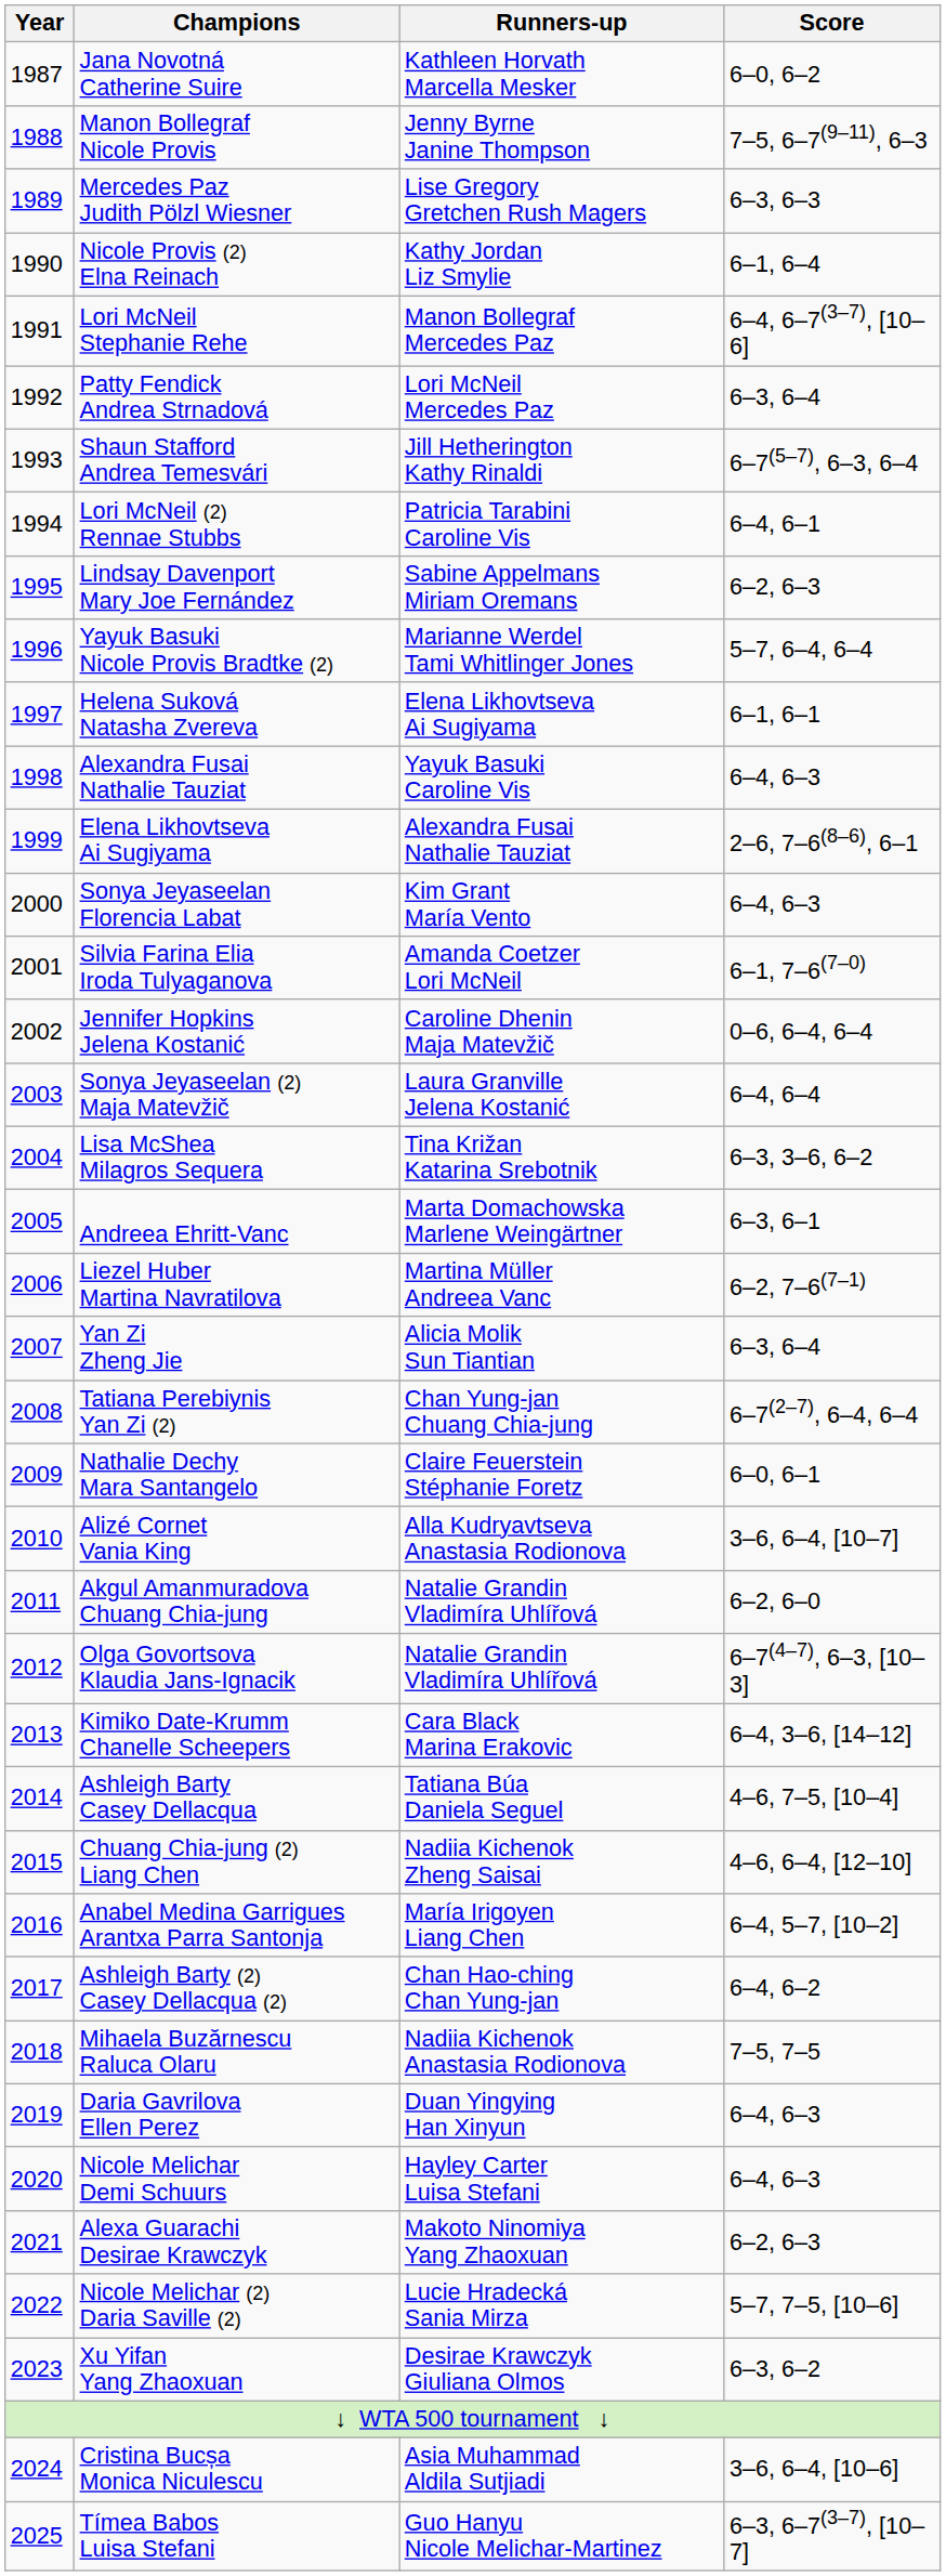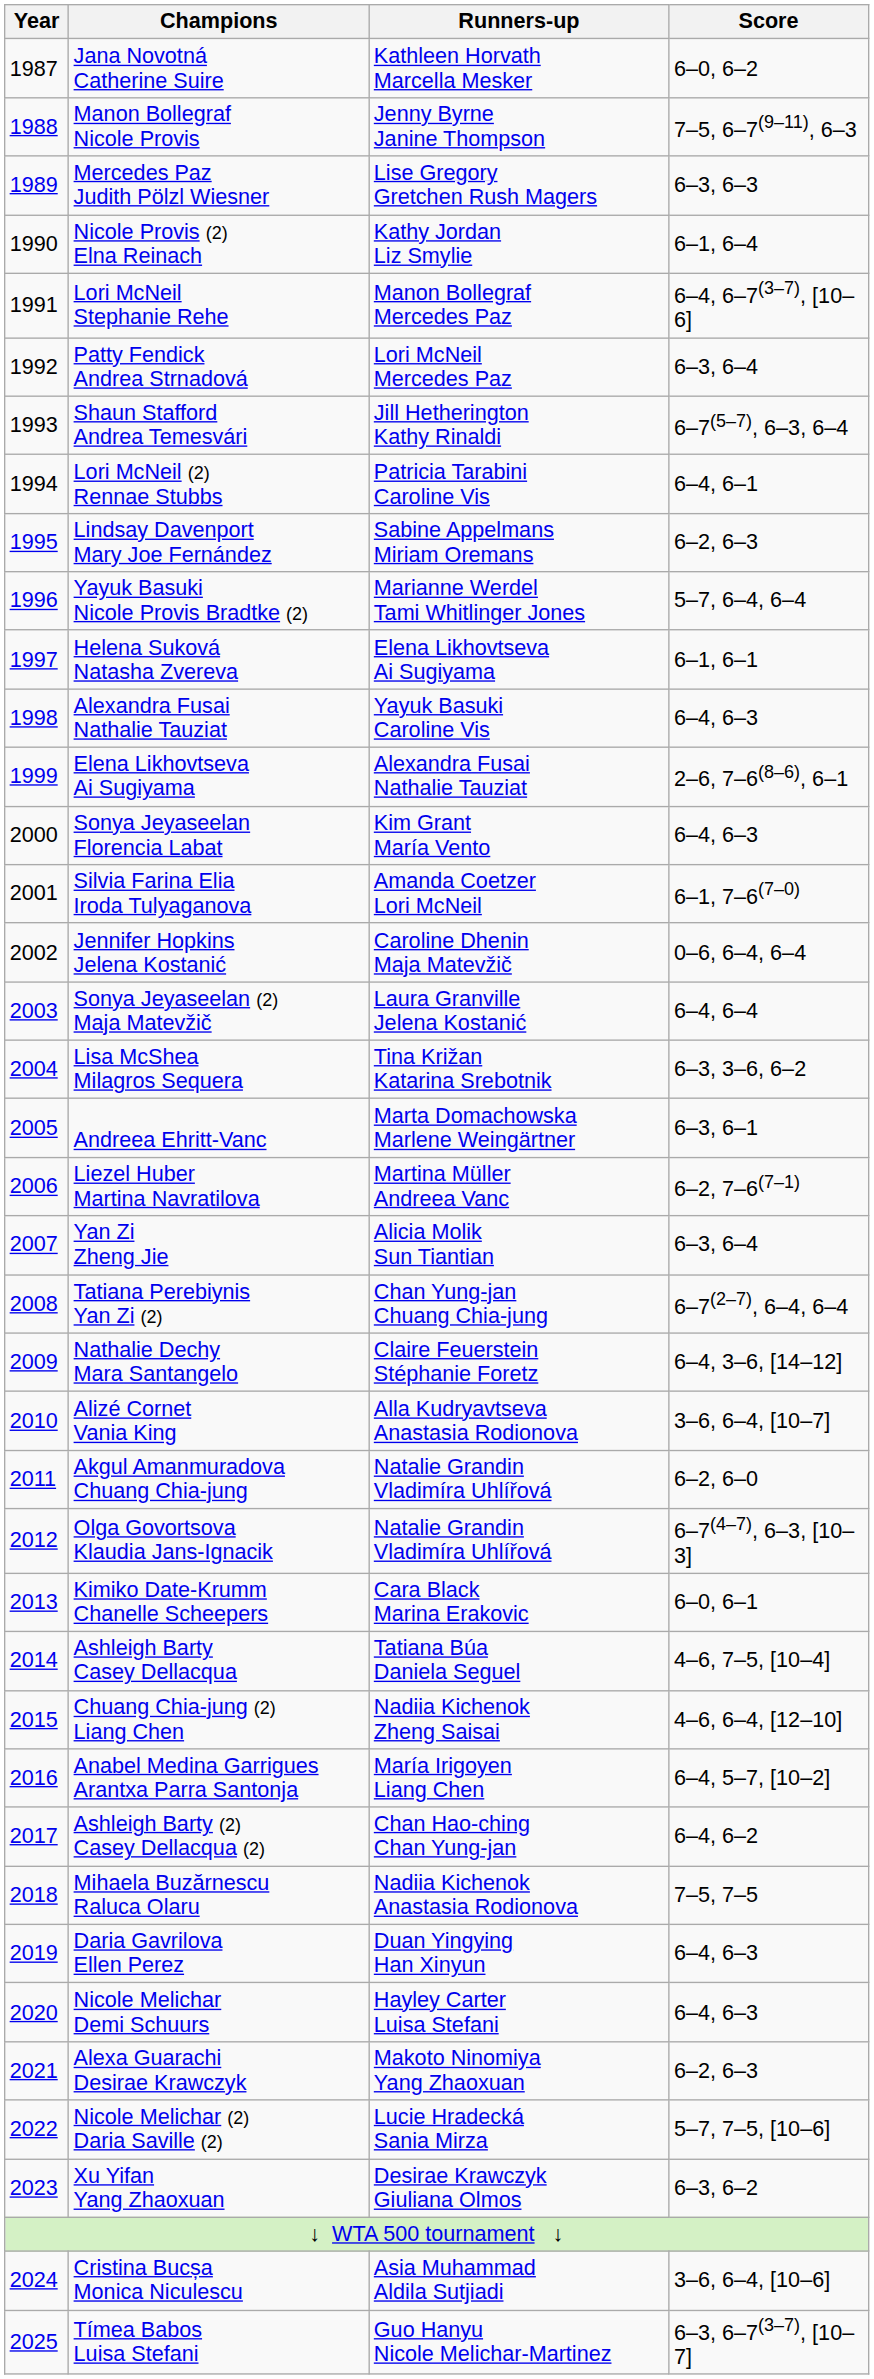 <table class="wikitable">
 <tr>
 <th style="width:40px">Year</th>
 <th style="width:215px">Champions</th>
 <th style="width:215px">Runners-up</th>
 <th style="width:140px" class="unsortable">Score</th>
 </tr>
 <tr>
 <td>1987</td>
 <td> <a href='#'>Jana Novotná</a> <br>  <a href='#'>Catherine Suire</a></td>
 <td> <a href='#'>Kathleen Horvath</a> <br>  <a href='#'>Marcella Mesker</a></td>
 <td>6–0, 6–2</td>
 </tr>
 <tr>
 <td><a href='#'>1988</a></td>
 <td> <a href='#'>Manon Bollegraf</a> <br>  <a href='#'>Nicole Provis</a></td>
 <td> <a href='#'>Jenny Byrne</a><br>  <a href='#'>Janine Thompson</a></td>
 <td>7–5, 6–7<sup>(9–11)</sup>, 6–3</td>
 </tr>
 <tr>
 <td><a href='#'>1989</a></td>
 <td> <a href='#'>Mercedes Paz</a> <br>  <a href='#'>Judith Pölzl Wiesner</a></td>
 <td> <a href='#'>Lise Gregory</a> <br>  <a href='#'>Gretchen Rush Magers</a></td>
 <td>6–3, 6–3</td>
 </tr>
 <tr>
 <td>1990</td>
 <td> <a href='#'>Nicole Provis</a> <small>(2)</small> <br>  <a href='#'>Elna Reinach</a></td>
 <td> <a href='#'>Kathy Jordan</a><br>  <a href='#'>Liz Smylie</a></td>
 <td>6–1, 6–4</td>
 </tr>
 <tr>
 <td>1991</td>
 <td> <a href='#'>Lori McNeil</a> <br>  <a href='#'>Stephanie Rehe</a></td>
 <td> <a href='#'>Manon Bollegraf</a><br>  <a href='#'>Mercedes Paz</a></td>
 <td>6–4, 6–7<sup>(3–7)</sup>, [10–6]</td>
 </tr>
 <tr>
 <td>1992</td>
 <td> <a href='#'>Patty Fendick</a> <br>  <a href='#'>Andrea Strnadová</a></td>
 <td> <a href='#'>Lori McNeil</a><br>  <a href='#'>Mercedes Paz</a></td>
 <td>6–3, 6–4</td>
 </tr>
 <tr>
 <td>1993</td>
 <td> <a href='#'>Shaun Stafford</a> <br>  <a href='#'>Andrea Temesvári</a></td>
 <td> <a href='#'>Jill Hetherington</a><br>  <a href='#'>Kathy Rinaldi</a></td>
 <td>6–7<sup>(5–7)</sup>, 6–3, 6–4</td>
 </tr>
 <tr>
 <td>1994</td>
 <td> <a href='#'>Lori McNeil</a> <small> (2) </small> <br>  <a href='#'>Rennae Stubbs</a></td>
 <td> <a href='#'>Patricia Tarabini</a><br>  <a href='#'>Caroline Vis</a></td>
 <td>6–4, 6–1</td>
 </tr>
 <tr>
 <td><a href='#'>1995</a></td>
 <td> <a href='#'>Lindsay Davenport</a> <br>  <a href='#'>Mary Joe Fernández</a></td>
 <td> <a href='#'>Sabine Appelmans</a><br>  <a href='#'>Miriam Oremans</a></td>
 <td>6–2, 6–3</td>
 </tr>
 <tr>
 <td><a href='#'>1996</a></td>
 <td> <a href='#'>Yayuk Basuki</a> <br>  <a href='#'>Nicole Provis Bradtke</a> <small>(2)</small></td>
 <td> <a href='#'>Marianne Werdel</a><br>  <a href='#'>Tami Whitlinger Jones</a></td>
 <td>5–7, 6–4, 6–4</td>
 </tr>
 <tr>
 <td><a href='#'>1997</a></td>
 <td> <a href='#'>Helena Suková</a> <br>  <a href='#'>Natasha Zvereva</a></td>
 <td> <a href='#'>Elena Likhovtseva</a><br>  <a href='#'>Ai Sugiyama</a></td>
 <td>6–1, 6–1</td>
 </tr>
 <tr>
 <td><a href='#'>1998</a></td>
 <td> <a href='#'>Alexandra Fusai</a> <br>  <a href='#'>Nathalie Tauziat</a></td>
 <td> <a href='#'>Yayuk Basuki</a><br>  <a href='#'>Caroline Vis</a></td>
 <td>6–4, 6–3</td>
 </tr>
 <tr>
 <td><a href='#'>1999</a></td>
 <td> <a href='#'>Elena Likhovtseva</a> <br>  <a href='#'>Ai Sugiyama</a></td>
 <td> <a href='#'>Alexandra Fusai</a><br>  <a href='#'>Nathalie Tauziat</a></td>
 <td>2–6, 7–6<sup>(8–6)</sup>, 6–1</td>
 </tr>
 <tr>
 <td>2000</td>
 <td> <a href='#'>Sonya Jeyaseelan</a> <br>  <a href='#'>Florencia Labat</a></td>
 <td> <a href='#'>Kim Grant</a><br>  <a href='#'>María Vento</a></td>
 <td>6–4, 6–3</td>
 </tr>
 <tr>
 <td>2001</td>
 <td> <a href='#'>Silvia Farina Elia</a> <br>  <a href='#'>Iroda Tulyaganova</a></td>
 <td> <a href='#'>Amanda Coetzer</a><br>  <a href='#'>Lori McNeil</a></td>
 <td>6–1, 7–6<sup>(7–0)</sup></td>
 </tr>
 <tr>
 <td>2002</td>
 <td> <a href='#'>Jennifer Hopkins</a> <br>  <a href='#'>Jelena Kostanić</a></td>
 <td> <a href='#'>Caroline Dhenin</a><br>  <a href='#'>Maja Matevžič</a></td>
 <td>0–6, 6–4, 6–4</td>
 </tr>
 <tr>
 <td><a href='#'>2003</a></td>
 <td> <a href='#'>Sonya Jeyaseelan</a> <small>(2)</small> <br>  <a href='#'>Maja Matevžič</a></td>
 <td> <a href='#'>Laura Granville</a><br>  <a href='#'>Jelena Kostanić</a></td>
 <td>6–4, 6–4</td>
 </tr>
 <tr>
 <td><a href='#'>2004</a></td>
 <td> <a href='#'>Lisa McShea</a> <br>  <a href='#'>Milagros Sequera</a></td>
 <td> <a href='#'>Tina Križan</a><br>  <a href='#'>Katarina Srebotnik</a></td>
 <td>6–3, 3–6, 6–2</td>
 </tr>
 <tr>
 <td><a href='#'>2005</a></td>
 <td> <br>  <a href='#'>Andreea Ehritt-Vanc</a></td>
 <td> <a href='#'>Marta Domachowska</a><br>  <a href='#'>Marlene Weingärtner</a></td>
 <td>6–3, 6–1</td>
 </tr>
 <tr>
 <td><a href='#'>2006</a></td>
 <td> <a href='#'>Liezel Huber</a> <br>  <a href='#'>Martina Navratilova</a></td>
 <td> <a href='#'>Martina Müller</a><br>  <a href='#'>Andreea Vanc</a></td>
 <td>6–2, 7–6<sup>(7–1)</sup></td>
 </tr>
 <tr>
 <td><a href='#'>2007</a></td>
 <td> <a href='#'>Yan Zi</a> <br>  <a href='#'>Zheng Jie</a></td>
 <td> <a href='#'>Alicia Molik</a><br>  <a href='#'>Sun Tiantian</a></td>
 <td>6–3, 6–4</td>
 </tr>
 <tr>
 <td><a href='#'>2008</a></td>
 <td> <a href='#'>Tatiana Perebiynis</a> <br>  <a href='#'>Yan Zi</a> <small>(2)</small></td>
 <td> <a href='#'>Chan Yung-jan</a><br>  <a href='#'>Chuang Chia-jung</a></td>
 <td>6–7<sup>(2–7)</sup>, 6–4, 6–4</td>
 </tr>
 <tr>
 <td><a href='#'>2009</a></td>
 <td> <a href='#'>Nathalie Dechy</a> <br>  <a href='#'>Mara Santangelo</a></td>
 <td> <a href='#'>Claire Feuerstein</a><br>  <a href='#'>Stéphanie Foretz</a></td>
-<td>6–0, 6–1</td>
+<td>6–4, 3–6, [14–12]</td>
 </tr>
 <tr>
 <td><a href='#'>2010</a></td>
 <td> <a href='#'>Alizé Cornet</a> <br>  <a href='#'>Vania King</a></td>
 <td> <a href='#'>Alla Kudryavtseva</a><br>  <a href='#'>Anastasia Rodionova</a></td>
 <td>3–6, 6–4, [10–7]</td>
 </tr>
 <tr>
 <td><a href='#'>2011</a></td>
 <td> <a href='#'>Akgul Amanmuradova</a> <br>  <a href='#'>Chuang Chia-jung</a></td>
 <td> <a href='#'>Natalie Grandin</a><br>  <a href='#'>Vladimíra Uhlířová</a></td>
 <td>6–2, 6–0</td>
 </tr>
 <tr>
 <td><a href='#'>2012</a></td>
 <td> <a href='#'>Olga Govortsova</a> <br>  <a href='#'>Klaudia Jans-Ignacik</a></td>
 <td> <a href='#'>Natalie Grandin</a><br>  <a href='#'>Vladimíra Uhlířová</a></td>
 <td>6–7<sup>(4–7)</sup>, 6–3, [10–3]</td>
 </tr>
 <tr>
 <td><a href='#'>2013</a></td>
 <td> <a href='#'>Kimiko Date-Krumm</a> <br>  <a href='#'>Chanelle Scheepers</a></td>
 <td> <a href='#'>Cara Black</a><br>  <a href='#'>Marina Erakovic</a></td>
-<td>6–4, 3–6, [14–12]</td>
+<td>6–0, 6–1</td>
 </tr>
 <tr>
 <td><a href='#'>2014</a></td>
 <td> <a href='#'>Ashleigh Barty</a> <br>  <a href='#'>Casey Dellacqua</a></td>
 <td> <a href='#'>Tatiana Búa</a><br>  <a href='#'>Daniela Seguel</a></td>
 <td>4–6, 7–5, [10–4]</td>
 </tr>
 <tr>
 <td><a href='#'>2015</a></td>
 <td> <a href='#'>Chuang Chia-jung</a> <small>(2)</small> <br>  <a href='#'>Liang Chen</a></td>
 <td> <a href='#'>Nadiia Kichenok</a><br>  <a href='#'>Zheng Saisai</a></td>
 <td>4–6, 6–4, [12–10]</td>
 </tr>
 <tr>
 <td><a href='#'>2016</a></td>
 <td> <a href='#'>Anabel Medina Garrigues</a> <br>  <a href='#'>Arantxa Parra Santonja</a></td>
 <td> <a href='#'>María Irigoyen</a><br>  <a href='#'>Liang Chen</a></td>
 <td>6–4, 5–7, [10–2]</td>
 </tr>
 <tr>
 <td><a href='#'>2017</a></td>
 <td> <a href='#'>Ashleigh Barty</a> <small>(2)</small> <br>  <a href='#'>Casey Dellacqua</a> <small>(2)</small></td>
 <td> <a href='#'>Chan Hao-ching</a><br>  <a href='#'>Chan Yung-jan</a></td>
 <td>6–4, 6–2</td>
 </tr>
 <tr>
 <td><a href='#'>2018</a></td>
 <td> <a href='#'>Mihaela Buzărnescu</a><br>  <a href='#'>Raluca Olaru</a></td>
 <td> <a href='#'>Nadiia Kichenok</a><br>  <a href='#'>Anastasia Rodionova</a></td>
 <td>7–5, 7–5</td>
 </tr>
 <tr>
 <td><a href='#'>2019</a></td>
 <td> <a href='#'>Daria Gavrilova</a><br>  <a href='#'>Ellen Perez</a></td>
 <td> <a href='#'>Duan Yingying</a><br>  <a href='#'>Han Xinyun</a></td>
 <td>6–4, 6–3</td>
 </tr>
 <tr>
 <td><a href='#'>2020</a></td>
 <td> <a href='#'>Nicole Melichar</a><br>  <a href='#'>Demi Schuurs</a></td>
 <td> <a href='#'>Hayley Carter</a><br>  <a href='#'>Luisa Stefani</a></td>
 <td>6–4, 6–3</td>
 </tr>
 <tr>
 <td><a href='#'>2021</a></td>
 <td> <a href='#'>Alexa Guarachi</a><br>  <a href='#'>Desirae Krawczyk</a></td>
 <td> <a href='#'>Makoto Ninomiya</a><br>  <a href='#'>Yang Zhaoxuan</a></td>
 <td>6–2, 6–3</td>
 </tr>
 <tr>
 <td><a href='#'>2022</a></td>
 <td> <a href='#'>Nicole Melichar</a> <small>(2)</small> <br>  <a href='#'>Daria Saville</a> <small>(2)</small></td>
 <td> <a href='#'>Lucie Hradecká</a><br>  <a href='#'>Sania Mirza</a></td>
 <td>5–7, 7–5, [10–6]</td>
 </tr>
 <tr>
 <td><a href='#'>2023</a></td>
 <td> <a href='#'>Xu Yifan</a> <br>  <a href='#'>Yang Zhaoxuan</a></td>
 <td> <a href='#'>Desirae Krawczyk</a><br>  <a href='#'>Giuliana Olmos</a></td>
 <td>6–3, 6–2</td>
 </tr>
 <tr>
 <td colspan=8 style=background:#D4F1C5 align=center>↓  <a href='#'>WTA 500 tournament</a>   ↓</td>
 </tr>
 <tr>
 <td><a href='#'>2024</a></td>
 <td> <a href='#'>Cristina Bucșa</a> <br>  <a href='#'>Monica Niculescu</a></td>
 <td> <a href='#'>Asia Muhammad</a><br>  <a href='#'>Aldila Sutjiadi</a></td>
 <td>3–6, 6–4, [10–6]</td>
 </tr>
 <tr>
 <td><a href='#'>2025</a></td>
 <td> <a href='#'>Tímea Babos</a> <br>  <a href='#'>Luisa Stefani</a></td>
 <td> <a href='#'>Guo Hanyu</a><br>  <a href='#'>Nicole Melichar-Martinez</a></td>
 <td>6–3, 6–7<sup>(3–7)</sup>, [10–7]</td>
 </tr>
 </table>
